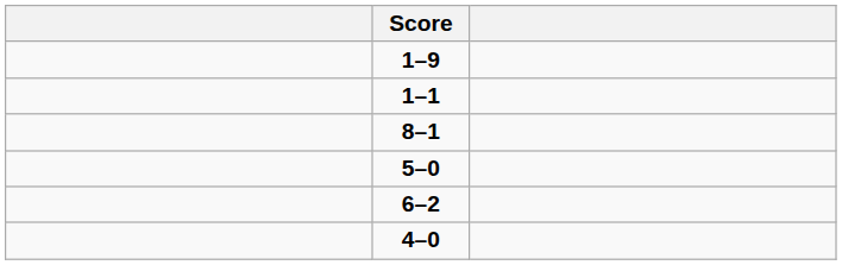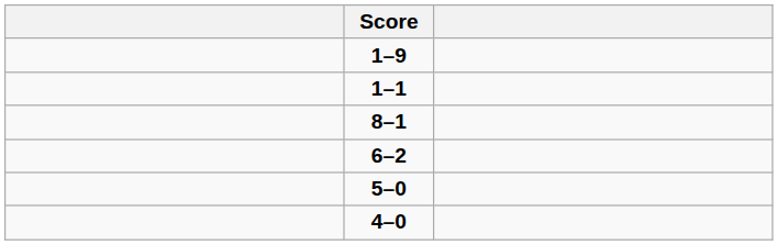 <table class="wikitable" style="text-align: center; font-size:100% ">
 <tr>
 <th align="right" width="250"></th>
 <th width="60">Score</th>
 <th align="left" width="250"></th>
 </tr>
 <tr>
 <td align=left></td>
 <td align=center><strong>1–9</strong></td>
 <td align=left><strong></strong></td>
 </tr>
 <tr>
 <td align=left></td>
 <td align=center><strong>1–1</strong></td>
 <td align=left></td>
 </tr>
 <tr>
 <td align=left><strong></strong></td>
 <td align=center><strong>8–1</strong></td>
 <td align=left></td>
 </tr>
 <tr>
 <td align=left><strong></strong></td>
-<td align=center><strong>5–0</strong></td>
+<td align=center><strong>6–2</strong></td>
 <td align=left></td>
 </tr>
 <tr>
 <td align=left><strong></strong></td>
-<td align=center><strong>6–2</strong></td>
+<td align=center><strong>5–0</strong></td>
 <td align=left></td>
 </tr>
 <tr>
 <td align=left><strong></strong></td>
 <td align=center><strong>4–0</strong></td>
 <td align=left></td>
 </tr>
 </table>
